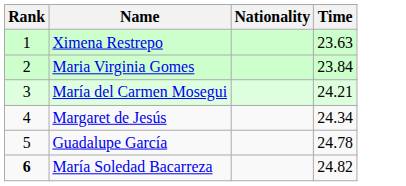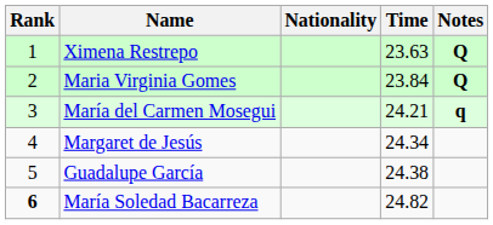 <table class="wikitable sortable" style="text-align:center">
 <tr>
 <th>Rank</th>
 <th>Name</th>
 <th>Nationality</th>
 <th>Time</th>
+<th>Notes</th>
 </tr>
 <tr bgcolor=ccffcc>
 <td align=center>1</td>
 <td align=left><a href='#'>Ximena Restrepo</a></td>
 <td align=left></td>
 <td>23.63</td>
+<td><strong>Q</strong></td>
 </tr>
 <tr bgcolor=ccffcc>
 <td align=center>2</td>
 <td align=left><a href='#'>Maria Virginia Gomes</a></td>
 <td align=left></td>
 <td>23.84</td>
+<td><strong>Q</strong></td>
 </tr>
 <tr bgcolor=ddffdd>
 <td align=center>3</td>
 <td align=left><a href='#'>María del Carmen Mosegui</a></td>
 <td align=left></td>
 <td>24.21</td>
+<td><strong>q</strong></td>
 </tr>
 <tr>
 <td align=center>4</td>
 <td align=left><a href='#'>Margaret de Jesús</a></td>
 <td align=left></td>
 <td>24.34</td>
+<td></td>
 </tr>
 <tr>
 <td align=center>5</td>
 <td align=left><a href='#'>Guadalupe García</a></td>
 <td align=left></td>
-<td>24.78</td>
+<td>24.38</td>
+<td></td>
 </tr>
 <tr>
 <td align=center><strong>6</strong></td>
 <td align=left><a href='#'>María Soledad Bacarreza</a></td>
 <td align=left></td>
 <td>24.82</td>
+<td></td>
 </tr>
 </table>
